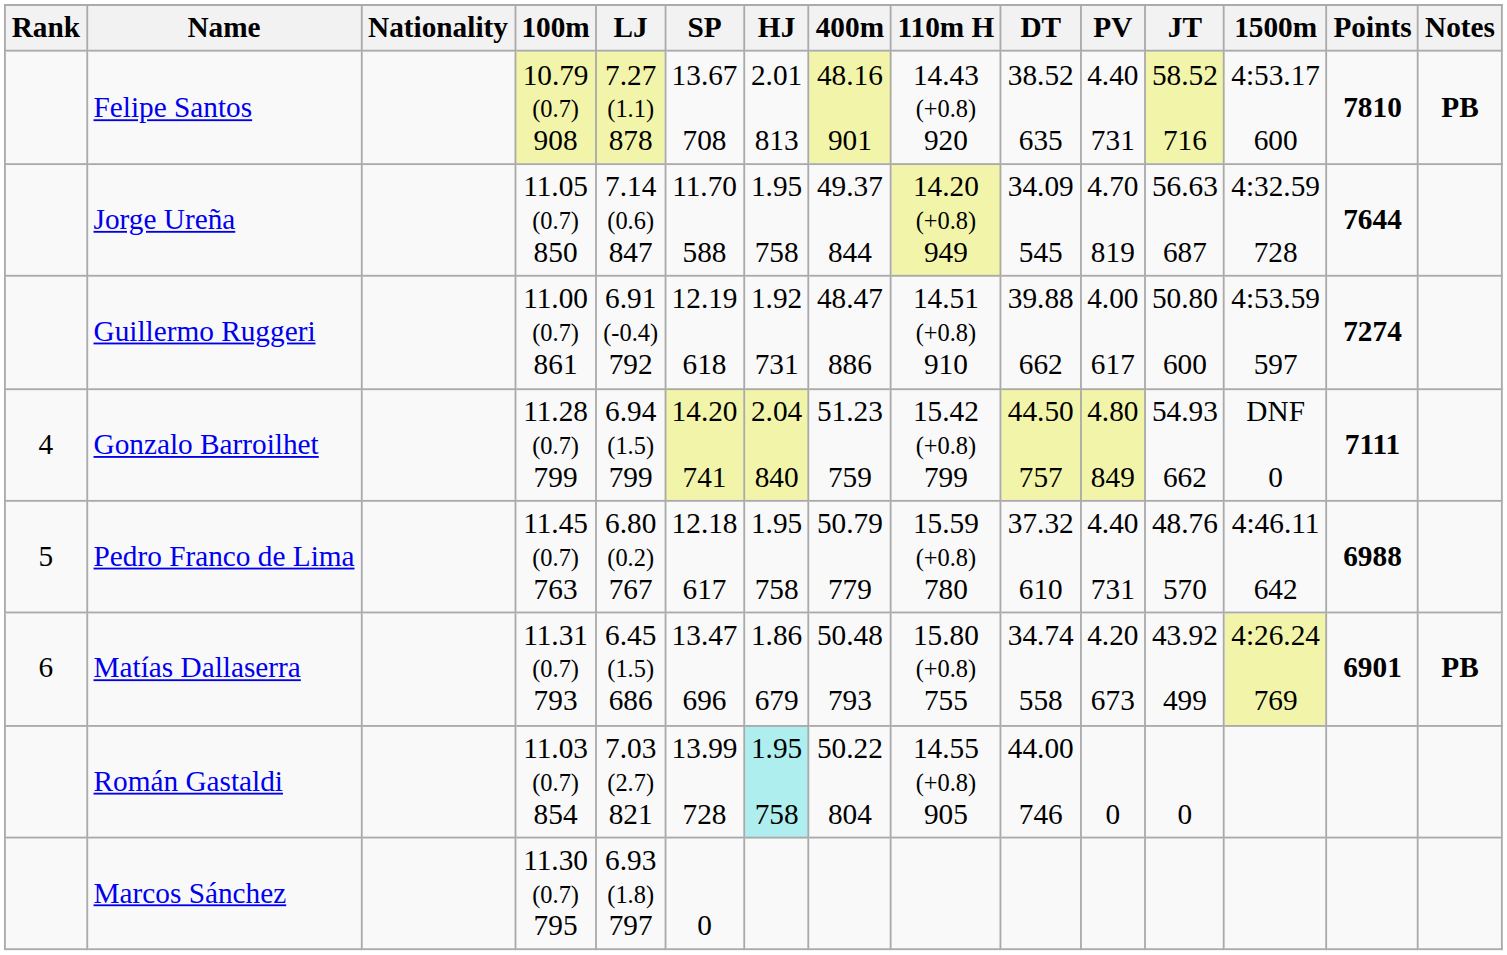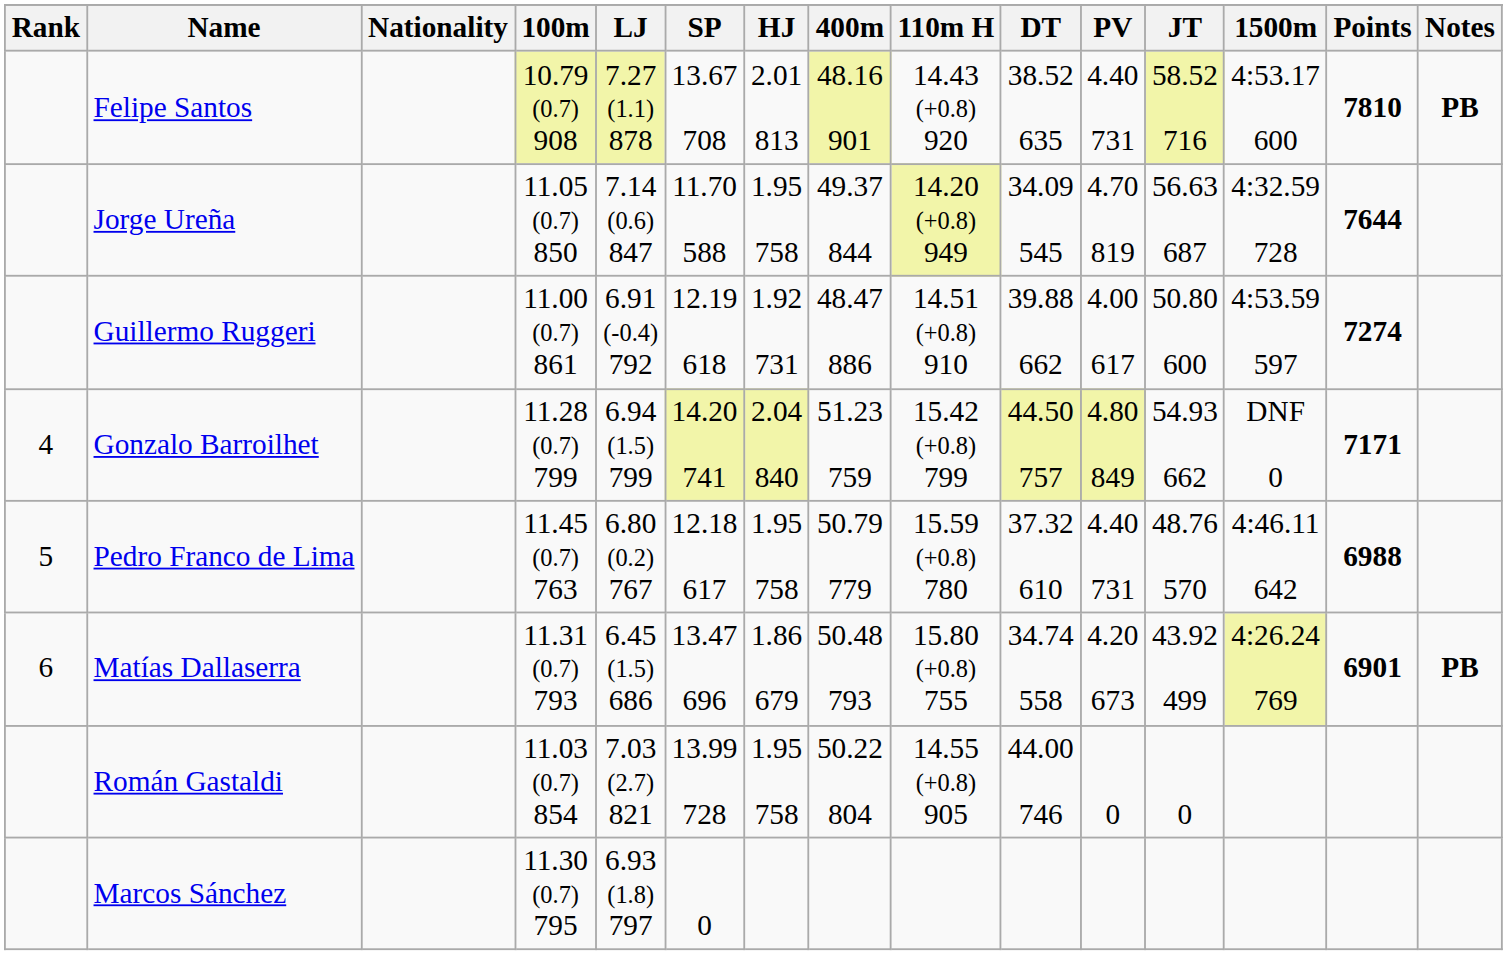 <table class="wikitable sortable" style="text-align:center">
 <tr>
 </tr>
 <tr>
 <th>Rank</th>
 <th>Name</th>
 <th>Nationality</th>
 <th>100m</th>
 <th>LJ</th>
 <th>SP</th>
 <th>HJ</th>
 <th>400m</th>
 <th>110m H</th>
 <th>DT</th>
 <th>PV</th>
 <th>JT</th>
 <th>1500m</th>
 <th>Points</th>
 <th>Notes</th>
 </tr>
 <tr>
 <td></td>
 <td align=left><a href='#'>Felipe Santos</a></td>
 <td align=left></td>
 <td bgcolor=#F2F5A9>10.79<br><small>(0.7)</small><br>908</td>
 <td bgcolor=#F2F5A9>7.27<br><small>(1.1)</small><br>878</td>
 <td>13.67<br><br>708</td>
 <td>2.01<br><br>813</td>
 <td bgcolor=#F2F5A9>48.16<br><br>901</td>
 <td>14.43<br><small>(+0.8)</small><br>920</td>
 <td>38.52<br><br>635</td>
 <td>4.40<br><br>731</td>
 <td bgcolor=#F2F5A9>58.52<br><br>716</td>
 <td>4:53.17<br><br>600</td>
 <td><strong>7810</strong></td>
 <td><strong>PB</strong></td>
 </tr>
 <tr>
 <td></td>
 <td align=left><a href='#'>Jorge Ureña</a></td>
 <td align=left></td>
 <td>11.05<br><small>(0.7)</small><br>850</td>
 <td>7.14<br><small>(0.6)</small><br>847</td>
 <td>11.70<br><br>588</td>
 <td>1.95<br><br>758</td>
 <td>49.37<br><br>844</td>
 <td bgcolor=#F2F5A9>14.20<br><small>(+0.8)</small><br>949</td>
 <td>34.09<br><br>545</td>
 <td>4.70<br><br>819</td>
 <td>56.63<br><br>687</td>
 <td>4:32.59<br><br>728</td>
 <td><strong>7644</strong></td>
 <td></td>
 </tr>
 <tr>
 <td></td>
 <td align=left><a href='#'>Guillermo Ruggeri</a></td>
 <td align=left></td>
 <td>11.00<br><small>(0.7)</small><br>861</td>
 <td>6.91<br><small>(-0.4)</small><br>792</td>
 <td>12.19<br><br>618</td>
 <td>1.92<br><br>731</td>
 <td>48.47<br><br>886</td>
 <td>14.51<br><small>(+0.8)</small><br>910</td>
 <td>39.88<br><br>662</td>
 <td>4.00<br><br>617</td>
 <td>50.80<br><br>600</td>
 <td>4:53.59<br><br>597</td>
 <td><strong>7274</strong></td>
 <td></td>
 </tr>
 <tr>
 <td>4</td>
 <td align=left><a href='#'>Gonzalo Barroilhet</a></td>
 <td align=left></td>
 <td>11.28<br><small>(0.7)</small><br>799</td>
 <td>6.94<br><small>(1.5)</small><br>799</td>
 <td bgcolor=#F2F5A9>14.20<br><br>741</td>
 <td bgcolor=#F2F5A9>2.04<br><br>840</td>
 <td>51.23<br><br>759</td>
 <td>15.42<br><small>(+0.8)</small><br>799</td>
 <td bgcolor=#F2F5A9>44.50<br><br>757</td>
 <td bgcolor=#F2F5A9>4.80<br><br>849</td>
 <td>54.93<br><br>662</td>
 <td>DNF<br><br>0</td>
-<td><strong>7111</strong></td>
+<td><strong>7171</strong></td>
 <td></td>
 </tr>
 <tr>
 <td>5</td>
 <td align=left><a href='#'>Pedro Franco de Lima</a></td>
 <td align=left></td>
 <td>11.45<br><small>(0.7)</small><br>763</td>
 <td>6.80<br><small>(0.2)</small><br>767</td>
 <td>12.18<br><br>617</td>
 <td>1.95<br><br>758</td>
 <td>50.79<br><br>779</td>
 <td>15.59<br><small>(+0.8)</small><br>780</td>
 <td>37.32<br><br>610</td>
 <td>4.40<br><br>731</td>
 <td>48.76<br><br>570</td>
 <td>4:46.11<br><br>642</td>
 <td><strong>6988</strong></td>
 <td></td>
 </tr>
 <tr>
 <td>6</td>
 <td align=left><a href='#'>Matías Dallaserra</a></td>
 <td align=left></td>
 <td>11.31<br><small>(0.7)</small><br>793</td>
 <td>6.45<br><small>(1.5)</small><br>686</td>
 <td>13.47<br><br>696</td>
 <td>1.86<br><br>679</td>
 <td>50.48<br><br>793</td>
 <td>15.80<br><small>(+0.8)</small><br>755</td>
 <td>34.74<br><br>558</td>
 <td>4.20<br><br>673</td>
 <td>43.92<br><br>499</td>
 <td bgcolor=#F2F5A9>4:26.24<br><br>769</td>
 <td><strong>6901</strong></td>
 <td><strong>PB</strong></td>
 </tr>
 <tr>
 <td></td>
 <td align=left><a href='#'>Román Gastaldi</a></td>
 <td align=left></td>
 <td>11.03<br><small>(0.7)</small><br>854</td>
 <td>7.03<br><small>(2.7)</small><br>821</td>
 <td>13.99<br><br>728</td>
-<td style="background: paleturquoise;">1.95<br><br>758</td>
+<td>1.95<br><br>758</td>
 <td>50.22<br><br>804</td>
 <td>14.55<br><small>(+0.8)</small><br>905</td>
 <td>44.00<br><br>746</td>
 <td><br><br>0</td>
 <td><br><br>0</td>
 <td></td>
 <td><strong></strong></td>
 <td></td>
 </tr>
 <tr>
 <td></td>
 <td align=left><a href='#'>Marcos Sánchez</a></td>
 <td align=left></td>
 <td>11.30<br><small>(0.7)</small><br>795</td>
 <td>6.93<br><small>(1.8)</small><br>797</td>
 <td><br><br>0</td>
 <td></td>
 <td></td>
 <td></td>
 <td></td>
 <td></td>
 <td></td>
 <td></td>
 <td><strong></strong></td>
 <td></td>
 </tr>
 </table>
